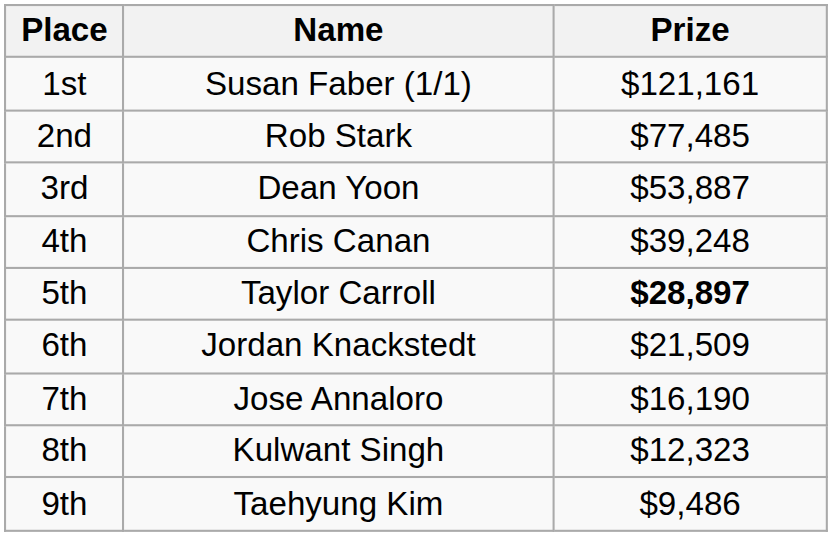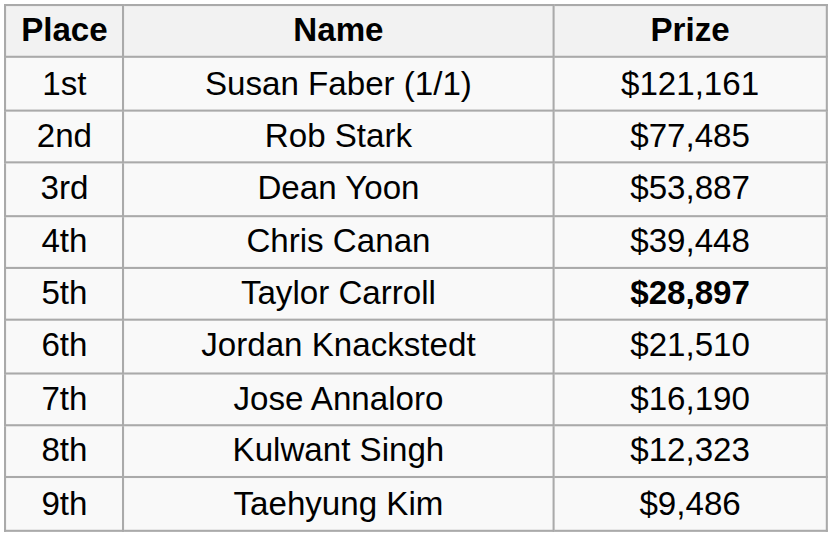 <table class="wikitable">
 <tr>
 <th width="50">Place</th>
 <th width="200">Name</th>
 <th width="125">Prize</th>
 </tr>
 <tr>
 <td align = "center">1st</td>
 <td align = "center">Susan Faber (1/1)</td>
 <td align = "center">$121,161</td>
 </tr>
 <tr>
 <td align = "center">2nd</td>
 <td align = "center">Rob Stark</td>
 <td align = "center">$77,485</td>
 </tr>
 <tr>
 <td align = "center">3rd</td>
 <td align = "center">Dean Yoon</td>
 <td align = "center">$53,887</td>
 </tr>
 <tr>
 <td align = "center">4th</td>
 <td align = "center">Chris Canan</td>
-<td align = "center">$39,248</td>
+<td align = "center">$39,448</td>
 </tr>
 <tr>
 <td align = "center">5th</td>
 <td align = "center">Taylor Carroll</td>
 <td align = "center"><strong>$28,897</strong></td>
 </tr>
 <tr>
 <td align = "center">6th</td>
 <td align = "center">Jordan Knackstedt</td>
-<td align = "center">$21,509</td>
+<td align = "center">$21,510</td>
 </tr>
 <tr>
 <td align = "center">7th</td>
 <td align = "center">Jose Annaloro</td>
 <td align = "center">$16,190</td>
 </tr>
 <tr>
 <td align = "center">8th</td>
 <td align = "center">Kulwant Singh</td>
 <td align = "center">$12,323</td>
 </tr>
 <tr>
 <td align = "center">9th</td>
 <td align = "center">Taehyung Kim</td>
 <td align = "center">$9,486</td>
 </tr>
 </table>
